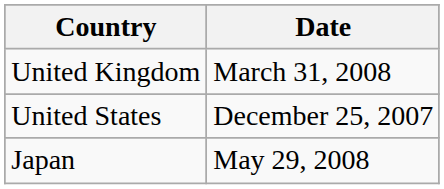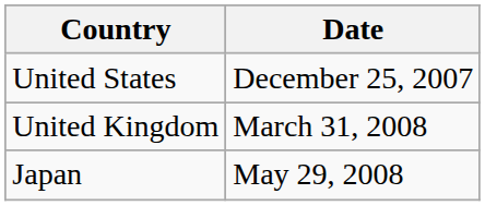 <table class="wikitable">
 <tr>
 <th>Country</th>
 <th>Date</th>
 </tr>
 <tr>
+<td>United States</td>
+<td>December 25, 2007</td>
+</tr>
+<tr>
 <td>United Kingdom</td>
 <td>March 31, 2008</td>
-</tr>
-<tr>
-<td>United States</td>
-<td>December 25, 2007</td>
 </tr>
 <tr>
 <td>Japan</td>
 <td>May 29, 2008</td>
 </tr>
 </table>
